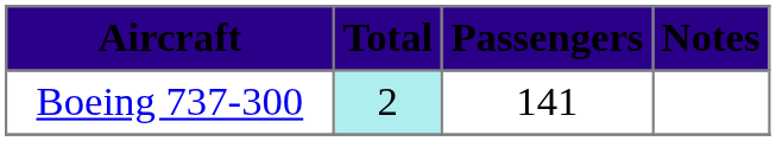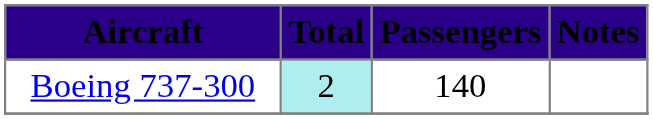 <table class="toccolours " border="1" cellpadding="3" style="border-collapse:collapse;text-align:center">
 <tr bgcolor=#2A0088>
 <th style="width:120px;"><span>Aircraft</span></th>
 <th><span>Total</span></th>
 <th><span>Passengers</span></th>
 <th><span>Notes</span></th>
 </tr>
 <tr>
 <td><a href='#'>Boeing 737-300</a></td>
 <td style="background: paleturquoise;">2</td>
-<td>141</td>
+<td>140</td>
 <td></td>
 </tr>
 <tr>
 </tr>
 </table>
